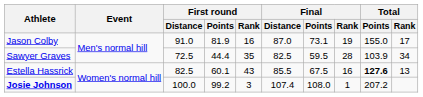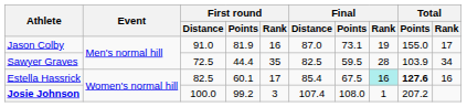 <table class="wikitable" style="font-size:90%">
 <tr>
 <th rowspan=2>Athlete</th>
 <th rowspan=2>Event</th>
 <th colspan=3>First round</th>
 <th colspan=3>Final</th>
 <th colspan=2>Total</th>
 </tr>
 <tr style="font-size:95%">
 <th>Distance</th>
 <th>Points</th>
 <th>Rank</th>
 <th>Distance</th>
 <th>Points</th>
 <th>Rank</th>
 <th>Points</th>
 <th>Rank</th>
 </tr>
 <tr align=center>
 <td align=left><a href='#'>Jason Colby</a></td>
 <td align=left rowspan=2><a href='#'>Men's normal hill</a></td>
 <td>91.0</td>
 <td>81.9</td>
 <td>16</td>
 <td>87.0</td>
 <td>73.1</td>
 <td>19</td>
 <td>155.0</td>
 <td>17</td>
 </tr>
 <tr align=center>
 <td align=left><a href='#'>Sawyer Graves</a></td>
 <td>72.5</td>
 <td>44.4</td>
 <td>35</td>
 <td>82.5</td>
 <td>59.5</td>
 <td>28</td>
 <td>103.9</td>
 <td>34</td>
 </tr>
 <tr align=center>
 <td align=left><a href='#'>Estella Hassrick</a></td>
 <td align=left rowspan=2><a href='#'>Women's normal hill</a></td>
 <td>82.5</td>
 <td>60.1</td>
-<td>43</td>
-<td>85.5</td>
+<td>17</td>
+<td>85.4</td>
 <td>67.5</td>
+<td style="background: paleturquoise;">16</td>
+<td><strong>127.6</strong></td>
 <td>16</td>
-<td><strong>127.6</strong></td>
-<td>13</td>
 </tr>
 <tr align=center>
 <td align=left><strong><a href='#'>Josie Johnson</a></strong></td>
 <td>100.0</td>
 <td>99.2</td>
 <td>3</td>
 <td>107.4</td>
 <td>108.0</td>
 <td>1</td>
 <td>207.2</td>
 <td></td>
 </tr>
 </table>
